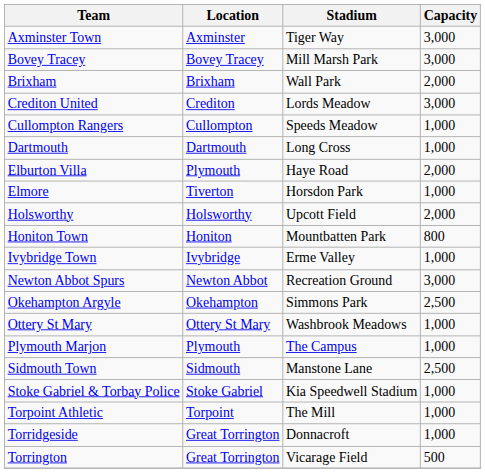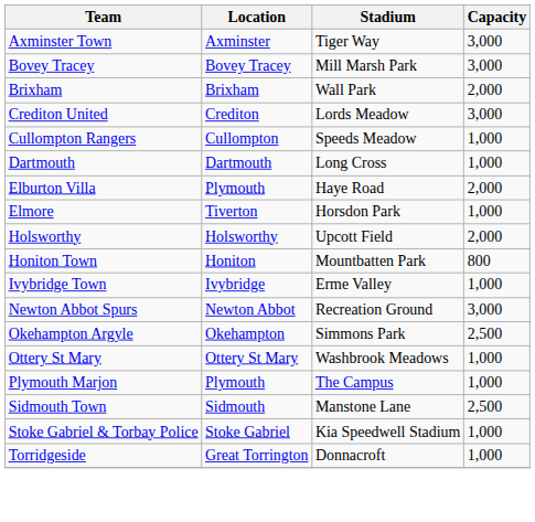 <table class="wikitable sortable">
 <tr>
 <th>Team</th>
 <th>Location</th>
 <th>Stadium</th>
 <th>Capacity</th>
 </tr>
 <tr>
 <td><a href='#'>Axminster Town</a></td>
 <td><a href='#'>Axminster</a></td>
 <td>Tiger Way</td>
 <td>3,000</td>
 </tr>
 <tr>
 <td><a href='#'>Bovey Tracey</a></td>
 <td><a href='#'>Bovey Tracey</a></td>
 <td>Mill Marsh Park</td>
 <td>3,000</td>
 </tr>
 <tr>
 <td><a href='#'>Brixham</a></td>
 <td><a href='#'>Brixham</a></td>
 <td>Wall Park</td>
 <td>2,000</td>
 </tr>
 <tr>
 <td><a href='#'>Crediton United</a></td>
 <td><a href='#'>Crediton</a></td>
 <td>Lords Meadow</td>
 <td>3,000</td>
 </tr>
 <tr>
 <td><a href='#'>Cullompton Rangers</a></td>
 <td><a href='#'>Cullompton</a></td>
 <td>Speeds Meadow</td>
 <td>1,000</td>
 </tr>
 <tr>
 <td><a href='#'>Dartmouth</a></td>
 <td><a href='#'>Dartmouth</a></td>
 <td>Long Cross</td>
 <td>1,000</td>
 </tr>
 <tr>
 <td><a href='#'>Elburton Villa</a></td>
 <td><a href='#'>Plymouth</a></td>
 <td>Haye Road</td>
 <td>2,000</td>
 </tr>
 <tr>
 <td><a href='#'>Elmore</a></td>
 <td><a href='#'>Tiverton</a></td>
 <td>Horsdon Park</td>
 <td>1,000</td>
 </tr>
 <tr>
 <td><a href='#'>Holsworthy</a></td>
 <td><a href='#'>Holsworthy</a></td>
 <td>Upcott Field</td>
 <td>2,000</td>
 </tr>
 <tr>
 <td><a href='#'>Honiton Town</a></td>
 <td><a href='#'>Honiton</a></td>
 <td>Mountbatten Park</td>
 <td>800</td>
 </tr>
 <tr>
 <td><a href='#'>Ivybridge Town</a></td>
 <td><a href='#'>Ivybridge</a></td>
 <td>Erme Valley</td>
 <td>1,000</td>
 </tr>
 <tr>
 <td><a href='#'>Newton Abbot Spurs</a></td>
 <td><a href='#'>Newton Abbot</a></td>
 <td>Recreation Ground</td>
 <td>3,000</td>
 </tr>
 <tr>
 <td><a href='#'>Okehampton Argyle</a></td>
 <td><a href='#'>Okehampton</a></td>
 <td>Simmons Park</td>
 <td>2,500</td>
 </tr>
 <tr>
 <td><a href='#'>Ottery St Mary</a></td>
 <td><a href='#'>Ottery St Mary</a></td>
 <td>Washbrook Meadows</td>
 <td>1,000</td>
 </tr>
 <tr>
 <td><a href='#'>Plymouth Marjon</a></td>
 <td><a href='#'>Plymouth</a></td>
 <td><a href='#'>The Campus</a></td>
 <td>1,000</td>
 </tr>
 <tr>
 <td><a href='#'>Sidmouth Town</a></td>
 <td><a href='#'>Sidmouth</a></td>
 <td>Manstone Lane</td>
 <td>2,500</td>
 </tr>
 <tr>
 <td><a href='#'>Stoke Gabriel & Torbay Police</a></td>
 <td><a href='#'>Stoke Gabriel</a></td>
 <td>Kia Speedwell Stadium</td>
 <td>1,000</td>
 </tr>
 <tr>
-<td><a href='#'>Torpoint Athletic</a></td>
-<td><a href='#'>Torpoint</a></td>
-<td>The Mill</td>
-<td>1,000</td>
-</tr>
-<tr>
 <td><a href='#'>Torridgeside</a></td>
 <td><a href='#'>Great Torrington</a></td>
 <td>Donnacroft</td>
 <td>1,000</td>
 </tr>
 <tr>
-<td><a href='#'>Torrington</a></td>
-<td><a href='#'>Great Torrington</a></td>
-<td>Vicarage Field</td>
-<td>500</td>
-</tr>
-<tr>
 </tr>
 </table>
